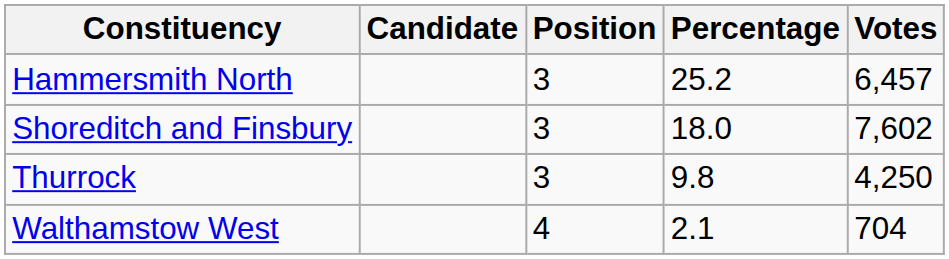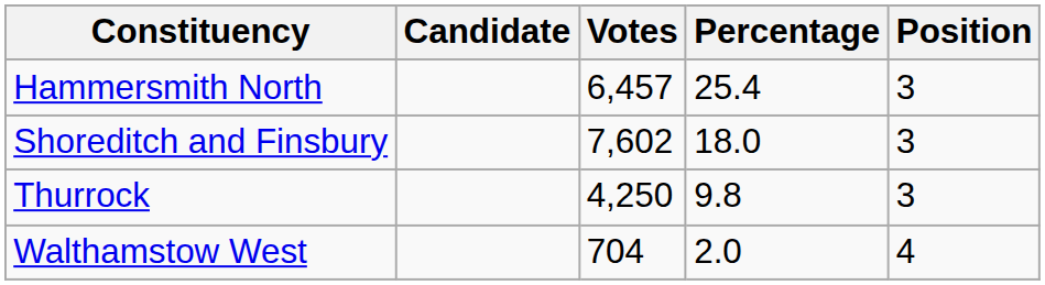 <table class="wikitable sortable">
 <tr>
 <th>Constituency</th>
 <th>Candidate</th>
+<th>Votes</th>
+<th>Percentage</th>
 <th>Position</th>
-<th>Percentage</th>
-<th>Votes</th>
 </tr>
 <tr>
 <td><a href='#'>Hammersmith North</a></td>
 <td></td>
+<td>6,457</td>
+<td>25.4</td>
 <td>3</td>
-<td>25.2</td>
-<td>6,457</td>
 </tr>
 <tr>
 <td><a href='#'>Shoreditch and Finsbury</a></td>
 <td></td>
+<td>7,602</td>
+<td>18.0</td>
 <td>3</td>
-<td>18.0</td>
-<td>7,602</td>
 </tr>
 <tr>
 <td><a href='#'>Thurrock</a></td>
 <td></td>
+<td>4,250</td>
+<td>9.8</td>
 <td>3</td>
-<td>9.8</td>
-<td>4,250</td>
 </tr>
 <tr>
 <td><a href='#'>Walthamstow West</a></td>
 <td></td>
+<td>704</td>
+<td>2.0</td>
 <td>4</td>
-<td>2.1</td>
-<td>704</td>
 </tr>
 </table>
